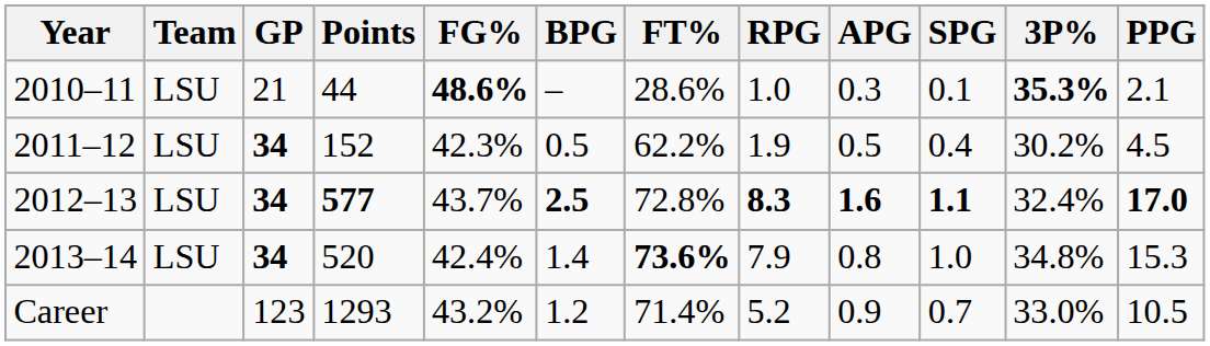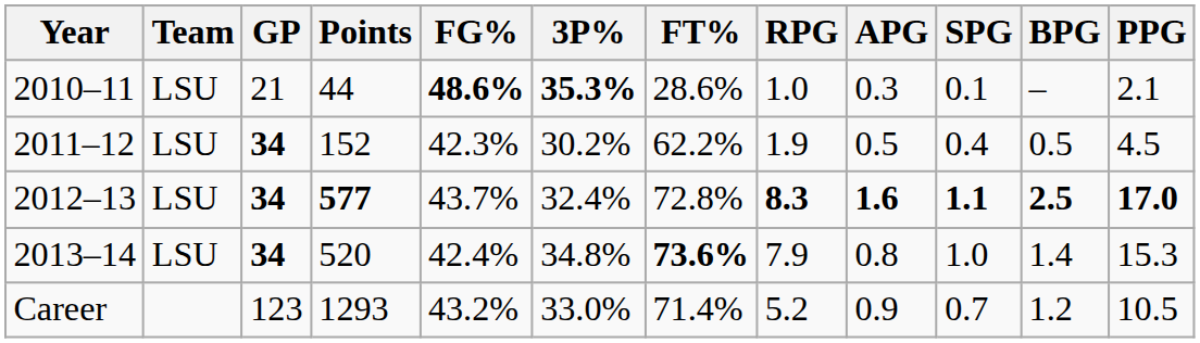 <table class="wikitable">
 <tr>
 <th>Year</th>
 <th>Team</th>
 <th>GP</th>
 <th>Points</th>
 <th>FG%</th>
-<th>BPG</th>
+<th>3P%</th>
 <th>FT%</th>
 <th>RPG</th>
 <th>APG</th>
 <th>SPG</th>
-<th>3P%</th>
+<th>BPG</th>
 <th>PPG</th>
 </tr>
 <tr>
 <td>2010–11</td>
 <td>LSU</td>
 <td>21</td>
 <td>44</td>
 <td><strong>48.6%</strong></td>
-<td>–</td>
+<td><strong>35.3%</strong></td>
 <td>28.6%</td>
 <td>1.0</td>
 <td>0.3</td>
 <td>0.1</td>
-<td><strong>35.3%</strong></td>
+<td>–</td>
 <td>2.1</td>
 </tr>
 <tr>
 <td>2011–12</td>
 <td>LSU</td>
 <td><strong>34</strong></td>
 <td>152</td>
 <td>42.3%</td>
-<td>0.5</td>
+<td>30.2%</td>
 <td>62.2%</td>
 <td>1.9</td>
 <td>0.5</td>
 <td>0.4</td>
-<td>30.2%</td>
+<td>0.5</td>
 <td>4.5</td>
 </tr>
 <tr>
 <td>2012–13</td>
 <td>LSU</td>
 <td><strong>34</strong></td>
 <td><strong>577</strong></td>
 <td>43.7%</td>
-<td><strong>2.5</strong></td>
+<td>32.4%</td>
 <td>72.8%</td>
 <td><strong>8.3</strong></td>
 <td><strong>1.6</strong></td>
 <td><strong>1.1</strong></td>
-<td>32.4%</td>
+<td><strong>2.5</strong></td>
 <td><strong>17.0</strong></td>
 </tr>
 <tr>
 <td>2013–14</td>
 <td>LSU</td>
 <td><strong>34</strong></td>
 <td>520</td>
 <td>42.4%</td>
-<td>1.4</td>
+<td>34.8%</td>
 <td><strong>73.6%</strong></td>
 <td>7.9</td>
 <td>0.8</td>
 <td>1.0</td>
-<td>34.8%</td>
+<td>1.4</td>
 <td>15.3</td>
 </tr>
 <tr>
 <td>Career</td>
 <td></td>
 <td>123</td>
 <td>1293</td>
 <td>43.2%</td>
-<td>1.2</td>
+<td>33.0%</td>
 <td>71.4%</td>
 <td>5.2</td>
 <td>0.9</td>
 <td>0.7</td>
-<td>33.0%</td>
+<td>1.2</td>
 <td>10.5</td>
 </tr>
 </table>
